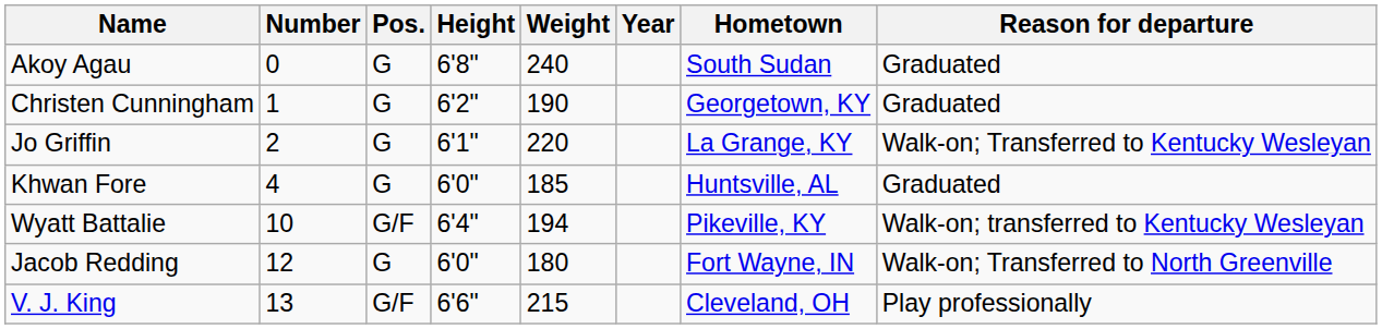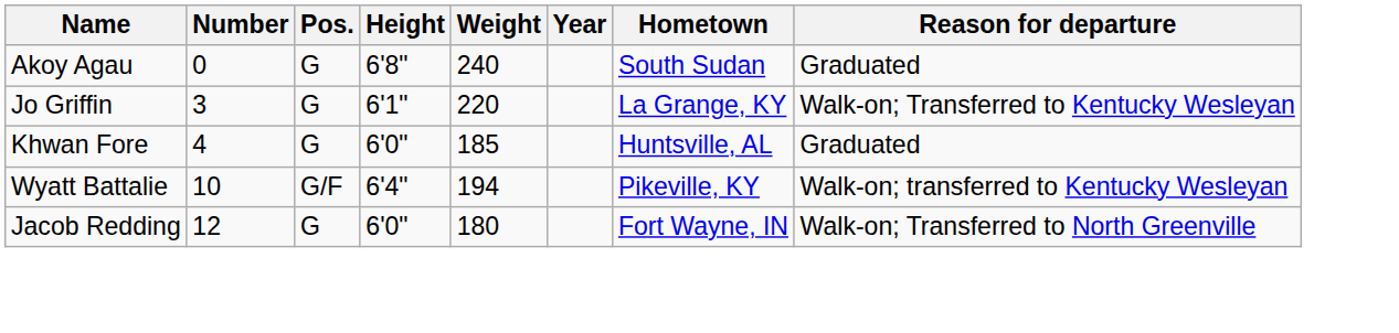 <table class="wikitable sortable" border="1">
 <tr>
 <th>Name</th>
 <th>Number</th>
 <th>Pos.</th>
 <th>Height</th>
 <th>Weight</th>
 <th>Year</th>
 <th>Hometown</th>
 <th class="unsortable">Reason for departure</th>
 </tr>
 <tr>
 <td>Akoy Agau</td>
 <td>0</td>
 <td>G</td>
 <td>6'8"</td>
 <td>240</td>
 <td></td>
 <td><a href='#'>South Sudan</a></td>
 <td>Graduated</td>
 </tr>
 <tr>
-<td>Christen Cunningham</td>
-<td>1</td>
-<td>G</td>
-<td>6'2"</td>
-<td>190</td>
-<td></td>
-<td><a href='#'>Georgetown, KY</a></td>
-<td>Graduated</td>
-</tr>
-<tr>
 <td>Jo Griffin</td>
-<td>2</td>
+<td>3</td>
 <td>G</td>
 <td>6'1"</td>
 <td>220</td>
 <td></td>
 <td><a href='#'>La Grange, KY</a></td>
 <td>Walk-on; Transferred to <a href='#'>Kentucky Wesleyan</a></td>
 </tr>
 <tr>
 <td>Khwan Fore</td>
 <td>4</td>
 <td>G</td>
 <td>6'0"</td>
 <td>185</td>
 <td></td>
 <td><a href='#'>Huntsville, AL</a></td>
 <td>Graduated</td>
 </tr>
 <tr>
 <td>Wyatt Battalie</td>
 <td>10</td>
 <td>G/F</td>
 <td>6'4"</td>
 <td>194</td>
 <td></td>
 <td><a href='#'>Pikeville, KY</a></td>
 <td>Walk-on; transferred to <a href='#'>Kentucky Wesleyan</a></td>
 </tr>
 <tr>
 <td>Jacob Redding</td>
 <td>12</td>
 <td>G</td>
 <td>6'0"</td>
 <td>180</td>
 <td></td>
 <td><a href='#'>Fort Wayne, IN</a></td>
 <td>Walk-on; Transferred to <a href='#'>North Greenville</a></td>
 </tr>
-<tr>
-<td><a href='#'>V. J. King</a></td>
-<td>13</td>
-<td>G/F</td>
-<td>6'6"</td>
-<td>215</td>
-<td></td>
-<td><a href='#'>Cleveland, OH</a></td>
-<td>Play professionally</td>
-</tr>
 </table>
